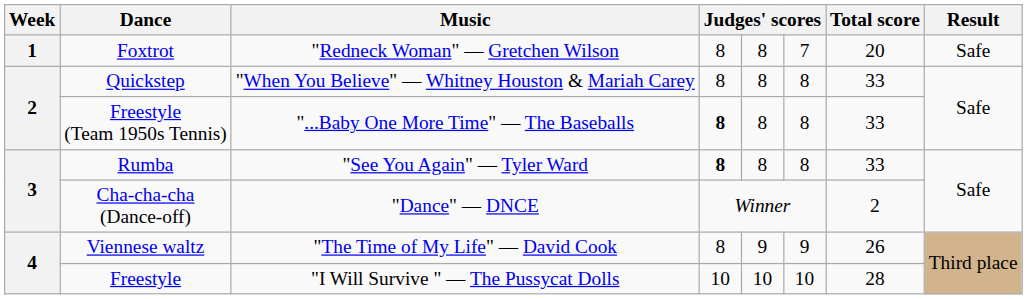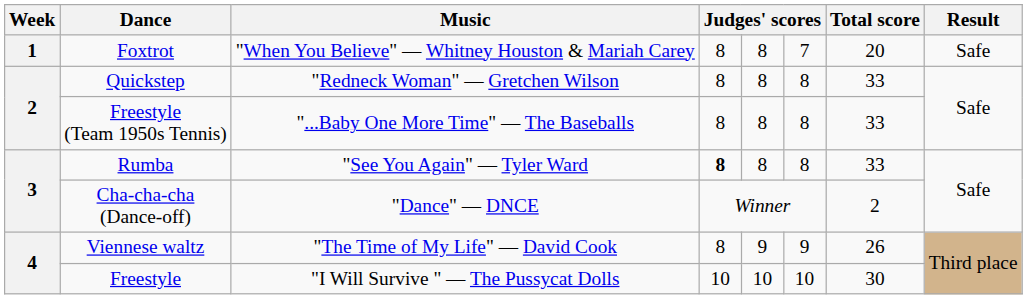 <table class="wikitable unsortable" style="text-align:center;">
 <tr>
 <th scope="col">Week</th>
 <th scope="col">Dance</th>
 <th scope="col">Music</th>
 <th scope="col" colspan="3">Judges' scores</th>
 <th>Total score</th>
 <th scope="col">Result</th>
 </tr>
 <tr>
 <th scope="row">1</th>
 <td><a href='#'>Foxtrot</a></td>
-<td>"<a href='#'>Redneck Woman</a>" — <a href='#'>Gretchen Wilson</a></td>
+<td>"<a href='#'>When You Believe</a>" — <a href='#'>Whitney Houston</a> & <a href='#'>Mariah Carey</a></td>
 <td>8</td>
 <td>8</td>
 <td>7</td>
 <td>20</td>
 <td>Safe</td>
 </tr>
 <tr>
 <th rowspan="2" scope="row">2</th>
 <td><a href='#'>Quickstep</a></td>
-<td>"<a href='#'>When You Believe</a>" — <a href='#'>Whitney Houston</a> & <a href='#'>Mariah Carey</a></td>
+<td>"<a href='#'>Redneck Woman</a>" — <a href='#'>Gretchen Wilson</a></td>
 <td>8</td>
 <td>8</td>
 <td>8</td>
 <td>33</td>
 <td rowspan="2">Safe</td>
 </tr>
 <tr>
 <td><a href='#'>Freestyle</a><br>(Team 1950s Tennis)</td>
 <td>"<a href='#'>...Baby One More Time</a>" — <a href='#'>The Baseballs</a></td>
-<td><strong>8</strong></td>
+<td>8</td>
 <td>8</td>
 <td>8</td>
 <td>33</td>
 </tr>
 <tr>
 <th rowspan="2" scope="row">3</th>
 <td><a href='#'>Rumba</a></td>
 <td>"<a href='#'>See You Again</a>" — <a href='#'>Tyler Ward</a></td>
 <td><strong>8</strong></td>
 <td>8</td>
 <td>8</td>
 <td>33</td>
 <td rowspan="2">Safe</td>
 </tr>
 <tr>
 <td><a href='#'>Cha-cha-cha</a><br>(Dance-off)</td>
 <td>"<a href='#'>Dance</a>" — <a href='#'>DNCE</a></td>
 <td colspan="3"><em>Winner</em></td>
 <td>2</td>
 </tr>
 <tr>
 <th rowspan="2" scope="row">4</th>
 <td><a href='#'>Viennese waltz</a></td>
 <td>"<a href='#'>The Time of My Life</a>" — <a href='#'>David Cook</a></td>
 <td>8</td>
 <td>9</td>
 <td>9</td>
 <td>26</td>
 <td rowspan="2" bgcolor="tan">Third place</td>
 </tr>
 <tr>
 <td><a href='#'>Freestyle</a></td>
 <td>"I Will Survive " — <a href='#'>The Pussycat Dolls</a></td>
 <td>10</td>
 <td>10</td>
 <td>10</td>
-<td>28</td>
+<td>30</td>
 </tr>
 </table>
